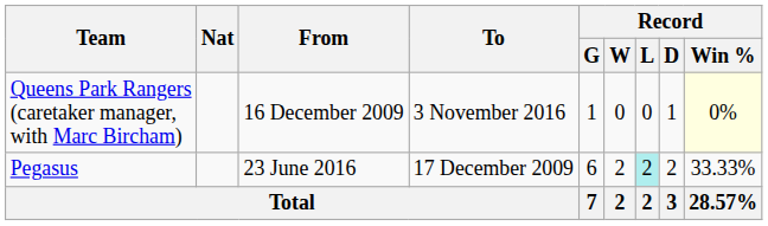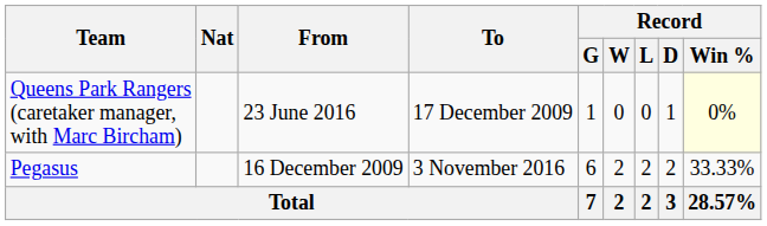 <table class="wikitable" style="text-align: center">
 <tr>
 <th rowspan="2">Team</th>
 <th rowspan="2">Nat</th>
 <th rowspan="2">From</th>
 <th rowspan="2">To</th>
 <th colspan="5">Record</th>
 </tr>
 <tr>
 <th>G</th>
 <th>W</th>
 <th>L</th>
 <th>D</th>
 <th>Win %</th>
 </tr>
 <tr>
 <td align=left><a href='#'>Queens Park Rangers</a><br>(caretaker manager,<br> with <a href='#'>Marc Bircham</a>)</td>
 <td></td>
-<td align=left>16 December 2009</td>
-<td align=left>3 November 2016</td>
+<td align=left>23 June 2016</td>
+<td align=left>17 December 2009</td>
 <td>1</td>
 <td>0</td>
 <td>0</td>
 <td>1</td>
 <td style="background: lightyellow;">0%</td>
 </tr>
 <tr>
 <td align=left><a href='#'>Pegasus</a></td>
 <td></td>
-<td align=left>23 June 2016</td>
-<td align=left>17 December 2009</td>
+<td align=left>16 December 2009</td>
+<td align=left>3 November 2016</td>
 <td>6</td>
 <td>2</td>
-<td style="background: paleturquoise;">2</td>
+<td>2</td>
 <td>2</td>
 <td>33.33%</td>
 </tr>
 <tr>
 <th colspan="4">Total</th>
 <th>7</th>
 <th>2</th>
 <th>2</th>
 <th>3</th>
 <th>28.57%</th>
 </tr>
 </table>
